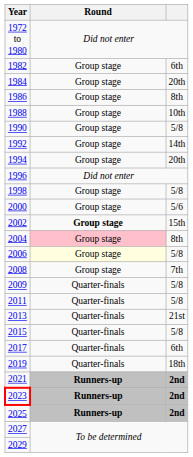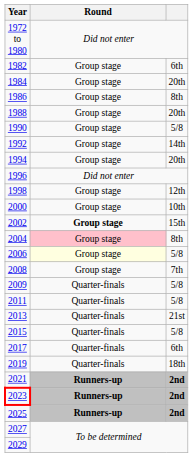 <table class="wikitable" style="text-align: center; font-size:90%">
 <tr>
 <th>Year</th>
 <th style="width:200px">Round</th>
 <th></th>
 </tr>
 <tr>
 <td><a href='#'>1972</a><br>to<br><a href='#'>1980</a></td>
 <td colspan="2"><em>Did not enter</em></td>
 </tr>
 <tr>
 <td><a href='#'>1982</a></td>
 <td>Group stage</td>
 <td>6th</td>
 </tr>
 <tr>
 <td><a href='#'>1984</a></td>
 <td>Group stage</td>
 <td>20th</td>
 </tr>
 <tr>
 <td><a href='#'>1986</a></td>
 <td>Group stage</td>
 <td>8th</td>
 </tr>
 <tr>
 <td><a href='#'>1988</a></td>
 <td>Group stage</td>
-<td>10th</td>
+<td>20th</td>
 </tr>
 <tr>
 <td><a href='#'>1990</a></td>
 <td>Group stage</td>
 <td>5/8</td>
 </tr>
 <tr>
 <td><a href='#'>1992</a></td>
 <td>Group stage</td>
 <td>14th</td>
 </tr>
 <tr>
 <td><a href='#'>1994</a></td>
 <td>Group stage</td>
 <td>20th</td>
 </tr>
 <tr>
 <td><a href='#'>1996</a></td>
 <td colspan="2"><em>Did not enter</em></td>
 </tr>
 <tr>
 <td><a href='#'>1998</a></td>
 <td>Group stage</td>
-<td>5/8</td>
+<td>12th</td>
 </tr>
 <tr>
 <td><a href='#'>2000</a></td>
 <td>Group stage</td>
-<td>5/6</td>
+<td>10th</td>
 </tr>
 <tr>
 <td><a href='#'>2002</a></td>
 <td><strong>Group stage</strong></td>
 <td>15th</td>
 </tr>
 <tr>
 <td><a href='#'>2004</a></td>
 <td style="background: pink;">Group stage</td>
 <td>8th</td>
 </tr>
 <tr>
 <td><a href='#'>2006</a></td>
 <td style="background: lightyellow;">Group stage</td>
 <td>5/8</td>
 </tr>
 <tr>
 <td><a href='#'>2008</a></td>
 <td>Group stage</td>
 <td>7th</td>
 </tr>
 <tr>
 <td><a href='#'>2009</a></td>
 <td>Quarter-finals</td>
 <td>5/8</td>
 </tr>
 <tr>
 <td><a href='#'>2011</a></td>
 <td>Quarter-finals</td>
 <td>5/8</td>
 </tr>
 <tr>
 <td><a href='#'>2013</a></td>
 <td>Quarter-finals</td>
 <td>21st</td>
 </tr>
 <tr>
 <td><a href='#'>2015</a></td>
 <td>Quarter-finals</td>
 <td>5/8</td>
 </tr>
 <tr>
 <td><a href='#'>2017</a></td>
 <td>Quarter-finals</td>
 <td>6th</td>
 </tr>
 <tr>
 <td><a href='#'>2019</a></td>
 <td>Quarter-finals</td>
 <td>18th</td>
 </tr>
 <tr>
 <td><a href='#'>2021</a></td>
 <td bgcolor=Silver><strong>Runners-up</strong></td>
 <td bgcolor=Silver><strong>2nd</strong></td>
 </tr>
 <tr>
 <td style="border: 3px solid red"><a href='#'>2023</a></td>
 <td bgcolor=Silver><strong>Runners-up</strong></td>
 <td bgcolor=Silver><strong>2nd</strong></td>
 </tr>
 <tr>
 <td><a href='#'>2025</a></td>
 <td bgcolor=Silver><strong>Runners-up</strong></td>
 <td bgcolor=Silver><strong>2nd</strong></td>
 </tr>
 <tr>
 <td><a href='#'>2027</a></td>
 <td colspan="2" rowspan="2"><em>To be determined</em></td>
 </tr>
 <tr>
 <td><a href='#'>2029</a></td>
 </tr>
 </table>
